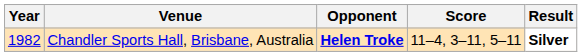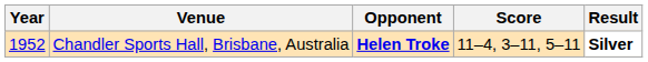 <table class="sortable wikitable" style="font-size: 90%;">
 <tr>
 <th>Year</th>
 <th>Venue</th>
 <th>Opponent</th>
 <th>Score</th>
 <th>Result</th>
 </tr>
 <tr style="background:#FFE4B5">
-<td align="center"><a href='#'>1982</a></td>
+<td align="center"><a href='#'>1952</a></td>
 <td align="left"><a href='#'>Chandler Sports Hall</a>, <a href='#'>Brisbane</a>, Australia</td>
 <td align="left"><strong> <a href='#'>Helen Troke</a></strong></td>
 <td align="left">11–4, 3–11, 5–11</td>
 <td style="text-align:left; background: white"> <strong>Silver</strong></td>
 </tr>
 </table>
